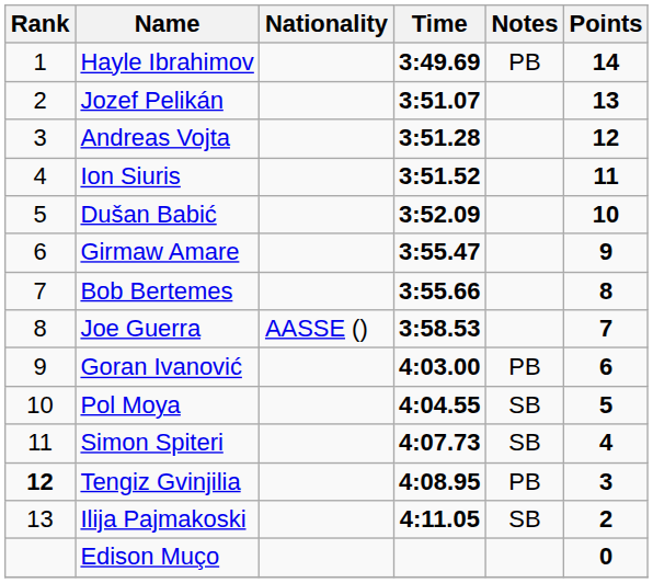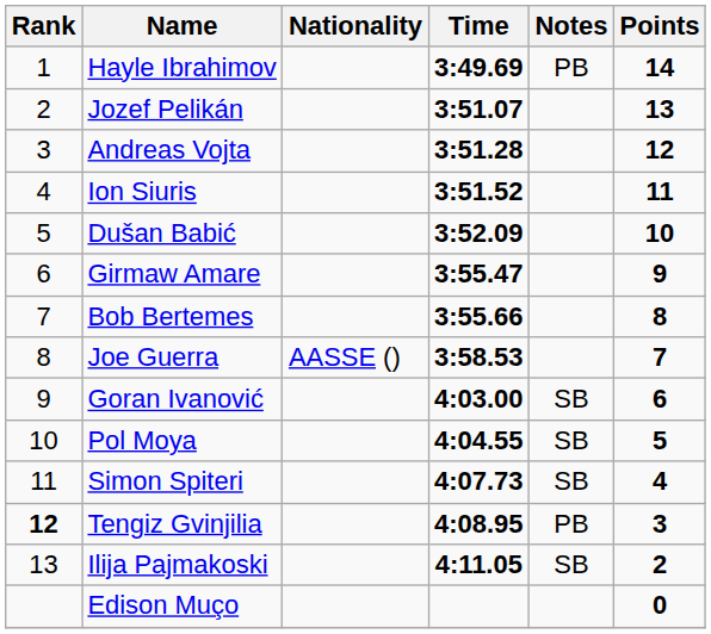 <table class="wikitable sortable" style="text-align:center">
 <tr>
 <th>Rank</th>
 <th>Name</th>
 <th>Nationality</th>
 <th>Time</th>
 <th>Notes</th>
 <th>Points</th>
 </tr>
 <tr>
 <td>1</td>
 <td align=left><a href='#'>Hayle Ibrahimov</a></td>
 <td align=left></td>
 <td><strong>3:49.69</strong></td>
 <td>PB</td>
 <td><strong>14</strong></td>
 </tr>
 <tr>
 <td>2</td>
 <td align=left><a href='#'>Jozef Pelikán</a></td>
 <td align=left></td>
 <td><strong>3:51.07</strong></td>
 <td></td>
 <td><strong>13</strong></td>
 </tr>
 <tr>
 <td>3</td>
 <td align=left><a href='#'>Andreas Vojta</a></td>
 <td align=left></td>
 <td><strong>3:51.28</strong></td>
 <td></td>
 <td><strong>12</strong></td>
 </tr>
 <tr>
 <td>4</td>
 <td align=left><a href='#'>Ion Siuris</a></td>
 <td align=left></td>
 <td><strong>3:51.52</strong></td>
 <td></td>
 <td><strong>11</strong></td>
 </tr>
 <tr>
 <td>5</td>
 <td align=left><a href='#'>Dušan Babić</a></td>
 <td align=left></td>
 <td><strong>3:52.09</strong></td>
 <td></td>
 <td><strong>10</strong></td>
 </tr>
 <tr>
 <td>6</td>
 <td align=left><a href='#'>Girmaw Amare</a></td>
 <td align=left></td>
 <td><strong>3:55.47</strong></td>
 <td></td>
 <td><strong>9</strong></td>
 </tr>
 <tr>
 <td>7</td>
 <td align=left><a href='#'>Bob Bertemes</a></td>
 <td align=left></td>
 <td><strong>3:55.66</strong></td>
 <td></td>
 <td><strong>8</strong></td>
 </tr>
 <tr>
 <td>8</td>
 <td align=left><a href='#'>Joe Guerra</a></td>
 <td align=left> <a href='#'>AASSE</a> ()</td>
 <td><strong>3:58.53</strong></td>
 <td></td>
 <td><strong>7</strong></td>
 </tr>
 <tr>
 <td>9</td>
 <td align=left><a href='#'>Goran Ivanović</a></td>
 <td align=left></td>
 <td><strong>4:03.00</strong></td>
-<td>PB</td>
+<td>SB</td>
 <td><strong>6</strong></td>
 </tr>
 <tr>
 <td>10</td>
 <td align=left><a href='#'>Pol Moya</a></td>
 <td align=left></td>
 <td><strong>4:04.55</strong></td>
 <td>SB</td>
 <td><strong>5</strong></td>
 </tr>
 <tr>
 <td>11</td>
 <td align=left><a href='#'>Simon Spiteri</a></td>
 <td align=left></td>
 <td><strong>4:07.73</strong></td>
 <td>SB</td>
 <td><strong>4</strong></td>
 </tr>
 <tr>
 <td><strong>12</strong></td>
 <td align=left><a href='#'>Tengiz Gvinjilia</a></td>
 <td align=left></td>
 <td><strong>4:08.95</strong></td>
 <td>PB</td>
 <td><strong>3</strong></td>
 </tr>
 <tr>
 <td>13</td>
 <td align=left><a href='#'>Ilija Pajmakoski</a></td>
 <td align=left></td>
 <td><strong>4:11.05</strong></td>
 <td>SB</td>
 <td><strong>2</strong></td>
 </tr>
 <tr>
 <td></td>
 <td align=left><a href='#'>Edison Muço</a></td>
 <td align=left></td>
 <td><strong></strong></td>
 <td></td>
 <td><strong>0</strong></td>
 </tr>
 <tr>
 </tr>
 </table>
